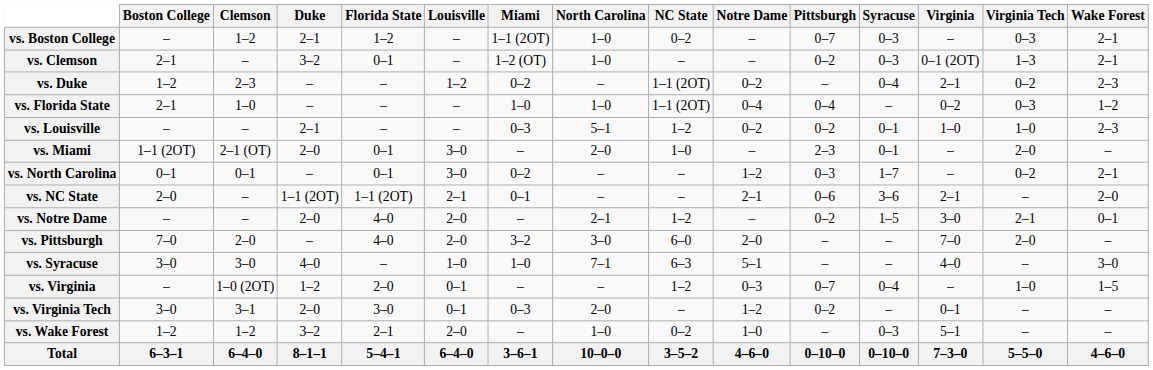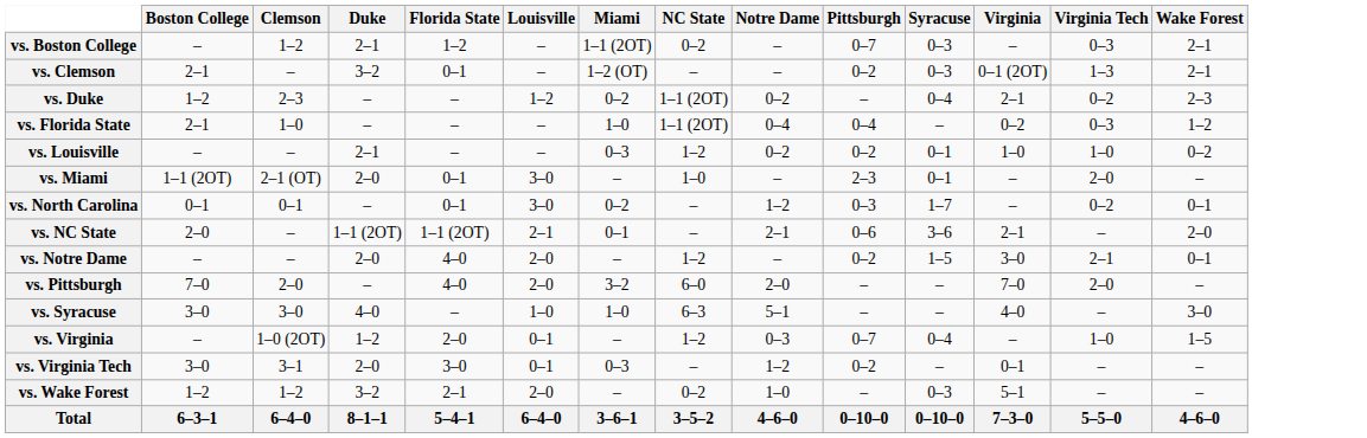 <table class="wikitable" style="white-space:nowrap;font-size:90%;">
 <tr>
 <th colspan=1 style="background:white; border-top-style:hidden; border-left-style:hidden;"   width=75> </th>
 <th style=>Boston College</th>
 <th style=>Clemson</th>
 <th style=>Duke</th>
 <th style=>Florida State</th>
 <th style=>Louisville</th>
 <th style=>Miami</th>
-<th style=>North Carolina</th>
 <th style=>NC State</th>
 <th style=>Notre Dame</th>
 <th style=>Pittsburgh</th>
 <th style=>Syracuse</th>
 <th style=>Virginia</th>
 <th style=>Virginia Tech</th>
 <th style=>Wake Forest</th>
 </tr>
 <tr style="text-align:center;">
 <th>vs. Boston College</th>
 <td>–</td>
 <td>1–2</td>
 <td>2–1</td>
 <td>1–2</td>
 <td>–</td>
 <td>1–1 (2OT)</td>
-<td>1–0</td>
 <td>0–2</td>
 <td>–</td>
 <td>0–7</td>
 <td>0–3</td>
 <td>–</td>
 <td>0–3</td>
 <td>2–1</td>
 </tr>
 <tr style="text-align:center;">
 <th>vs. Clemson</th>
 <td>2–1</td>
 <td>–</td>
 <td>3–2</td>
 <td>0–1</td>
 <td>–</td>
 <td>1–2 (OT)</td>
-<td>1–0</td>
 <td>–</td>
 <td>–</td>
 <td>0–2</td>
 <td>0–3</td>
 <td>0–1 (2OT)</td>
 <td>1–3</td>
 <td>2–1</td>
 </tr>
 <tr style="text-align:center;">
 <th>vs. Duke</th>
 <td>1–2</td>
 <td>2–3</td>
 <td>–</td>
 <td>–</td>
 <td>1–2</td>
 <td>0–2</td>
-<td>–</td>
 <td>1–1 (2OT)</td>
 <td>0–2</td>
 <td>–</td>
 <td>0–4</td>
 <td>2–1</td>
 <td>0–2</td>
 <td>2–3</td>
 </tr>
 <tr style="text-align:center;">
 <th>vs. Florida State</th>
 <td>2–1</td>
 <td>1–0</td>
 <td>–</td>
 <td>–</td>
 <td>–</td>
-<td>1–0</td>
 <td>1–0</td>
 <td>1–1 (2OT)</td>
 <td>0–4</td>
 <td>0–4</td>
 <td>–</td>
 <td>0–2</td>
 <td>0–3</td>
 <td>1–2</td>
 </tr>
 <tr style="text-align:center;">
 <th>vs. Louisville</th>
 <td>–</td>
 <td>–</td>
 <td>2–1</td>
 <td>–</td>
 <td>–</td>
 <td>0–3</td>
-<td>5–1</td>
 <td>1–2</td>
 <td>0–2</td>
 <td>0–2</td>
 <td>0–1</td>
 <td>1–0</td>
 <td>1–0</td>
-<td>2–3</td>
+<td>0–2</td>
 </tr>
 <tr style="text-align:center;">
 <th>vs. Miami</th>
 <td>1–1 (2OT)</td>
 <td>2–1 (OT)</td>
 <td>2–0</td>
 <td>0–1</td>
 <td>3–0</td>
 <td>–</td>
-<td>2–0</td>
 <td>1–0</td>
 <td>–</td>
 <td>2–3</td>
 <td>0–1</td>
 <td>–</td>
 <td>2–0</td>
 <td>–</td>
 </tr>
 <tr style="text-align:center;">
 <th>vs. North Carolina</th>
 <td>0–1</td>
 <td>0–1</td>
 <td>–</td>
 <td>0–1</td>
 <td>3–0</td>
 <td>0–2</td>
 <td>–</td>
-<td>–</td>
 <td>1–2</td>
 <td>0–3</td>
 <td>1–7</td>
 <td>–</td>
 <td>0–2</td>
-<td>2–1</td>
+<td>0–1</td>
 </tr>
 <tr style="text-align:center;">
 <th>vs. NC State</th>
 <td>2–0</td>
 <td>–</td>
 <td>1–1 (2OT)</td>
 <td>1–1 (2OT)</td>
 <td>2–1</td>
 <td>0–1</td>
-<td>–</td>
 <td>–</td>
 <td>2–1</td>
 <td>0–6</td>
 <td>3–6</td>
 <td>2–1</td>
 <td>–</td>
 <td>2–0</td>
 </tr>
 <tr style="text-align:center;">
 <th>vs. Notre Dame</th>
 <td>–</td>
 <td>–</td>
 <td>2–0</td>
 <td>4–0</td>
 <td>2–0</td>
 <td>–</td>
-<td>2–1</td>
 <td>1–2</td>
 <td>–</td>
 <td>0–2</td>
 <td>1–5</td>
 <td>3–0</td>
 <td>2–1</td>
 <td>0–1</td>
 </tr>
 <tr style="text-align:center;">
 <th>vs. Pittsburgh</th>
 <td>7–0</td>
 <td>2–0</td>
 <td>–</td>
 <td>4–0</td>
 <td>2–0</td>
 <td>3–2</td>
-<td>3–0</td>
 <td>6–0</td>
 <td>2–0</td>
 <td>–</td>
 <td>–</td>
 <td>7–0</td>
 <td>2–0</td>
 <td>–</td>
 </tr>
 <tr style="text-align:center;">
 <th>vs. Syracuse</th>
 <td>3–0</td>
 <td>3–0</td>
 <td>4–0</td>
 <td>–</td>
 <td>1–0</td>
 <td>1–0</td>
-<td>7–1</td>
 <td>6–3</td>
 <td>5–1</td>
 <td>–</td>
 <td>–</td>
 <td>4–0</td>
 <td>–</td>
 <td>3–0</td>
 </tr>
 <tr style="text-align:center;">
 <th>vs. Virginia</th>
 <td>–</td>
 <td>1–0 (2OT)</td>
 <td>1–2</td>
 <td>2–0</td>
 <td>0–1</td>
-<td>–</td>
 <td>–</td>
 <td>1–2</td>
 <td>0–3</td>
 <td>0–7</td>
 <td>0–4</td>
 <td>–</td>
 <td>1–0</td>
 <td>1–5</td>
 </tr>
 <tr style="text-align:center;">
 <th>vs. Virginia Tech</th>
 <td>3–0</td>
 <td>3–1</td>
 <td>2–0</td>
 <td>3–0</td>
 <td>0–1</td>
 <td>0–3</td>
-<td>2–0</td>
 <td>–</td>
 <td>1–2</td>
 <td>0–2</td>
 <td>–</td>
 <td>0–1</td>
 <td>–</td>
 <td>–</td>
 </tr>
 <tr style="text-align:center;">
 <th>vs. Wake Forest</th>
 <td>1–2</td>
 <td>1–2</td>
 <td>3–2</td>
 <td>2–1</td>
 <td>2–0</td>
 <td>–</td>
-<td>1–0</td>
 <td>0–2</td>
 <td>1–0</td>
 <td>–</td>
 <td>0–3</td>
 <td>5–1</td>
 <td>–</td>
 <td>–<br></td>
 </tr>
 <tr style="text-align:center;">
 <th>Total</th>
 <th>6–3–1</th>
 <th>6–4–0</th>
 <th>8–1–1</th>
 <th>5–4–1</th>
 <th>6–4–0</th>
 <th>3–6–1</th>
-<th>10–0–0</th>
 <th>3–5–2</th>
 <th>4–6–0</th>
 <th>0–10–0</th>
 <th>0–10–0</th>
 <th>7–3–0</th>
 <th>5–5–0</th>
 <th>4–6–0</th>
 </tr>
 </table>
